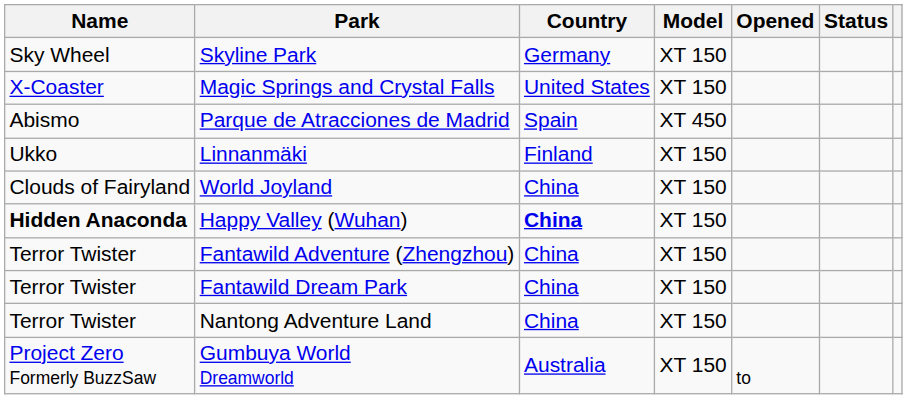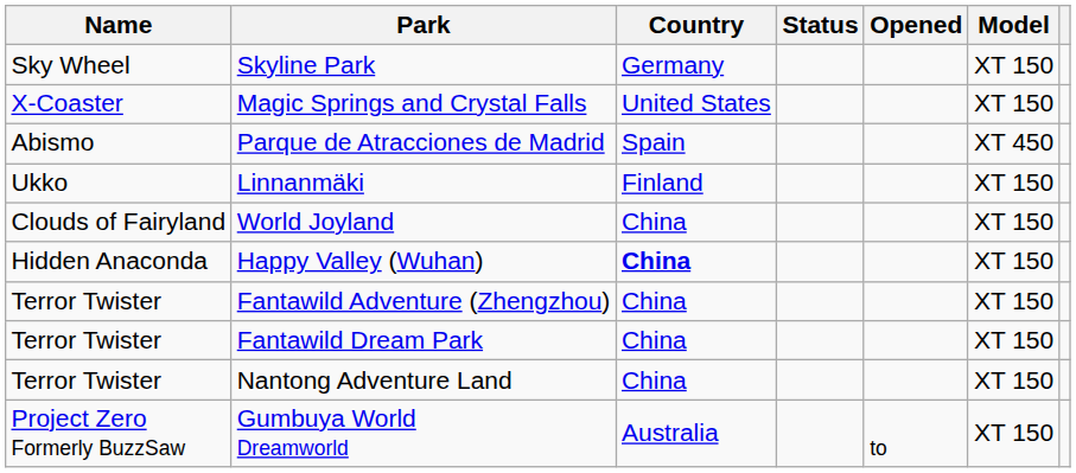 <table class="wikitable sortable">
 <tr>
 <th>Name</th>
 <th>Park</th>
 <th>Country</th>
+<th>Status</th>
+<th>Opened</th>
 <th>Model</th>
-<th>Opened</th>
-<th>Status</th>
 <th class="unsortable"></th>
 </tr>
 <tr>
 <td>Sky Wheel</td>
 <td><a href='#'>Skyline Park</a></td>
 <td>  <a href='#'>Germany</a></td>
-<td>XT 150</td>
 <td></td>
 <td></td>
+<td>XT 150</td>
 <td></td>
 </tr>
 <tr>
 <td><a href='#'>X-Coaster</a></td>
 <td><a href='#'>Magic Springs and Crystal Falls</a></td>
 <td>  <a href='#'>United States</a></td>
-<td>XT 150</td>
 <td></td>
 <td></td>
+<td>XT 150</td>
 <td></td>
 </tr>
 <tr>
 <td>Abismo</td>
 <td><a href='#'>Parque de Atracciones de Madrid</a></td>
 <td>  <a href='#'>Spain</a></td>
-<td>XT 450</td>
 <td></td>
 <td></td>
+<td>XT 450</td>
 <td></td>
 </tr>
 <tr>
 <td>Ukko</td>
 <td><a href='#'>Linnanmäki</a></td>
 <td>  <a href='#'>Finland</a></td>
-<td>XT 150</td>
 <td></td>
 <td></td>
+<td>XT 150</td>
 <td></td>
 </tr>
 <tr>
 <td>Clouds of Fairyland</td>
 <td><a href='#'>World Joyland</a></td>
 <td>  <a href='#'>China</a></td>
-<td>XT 150</td>
 <td></td>
 <td></td>
+<td>XT 150</td>
 <td></td>
 </tr>
 <tr>
-<td><strong>Hidden Anaconda</strong></td>
+<td>Hidden Anaconda</td>
 <td><a href='#'>Happy Valley</a> (<a href='#'>Wuhan</a>)</td>
 <td><strong>  <a href='#'>China</a></strong></td>
-<td>XT 150</td>
 <td></td>
 <td></td>
+<td>XT 150</td>
 <td></td>
 </tr>
 <tr>
 <td>Terror Twister</td>
 <td><a href='#'>Fantawild Adventure</a> (<a href='#'>Zhengzhou</a>)</td>
 <td>  <a href='#'>China</a></td>
-<td>XT 150</td>
 <td></td>
 <td></td>
+<td>XT 150</td>
 <td></td>
 </tr>
 <tr>
 <td>Terror Twister</td>
 <td><a href='#'>Fantawild Dream Park</a></td>
 <td>  <a href='#'>China</a></td>
-<td>XT 150</td>
 <td></td>
 <td></td>
+<td>XT 150</td>
 <td></td>
 </tr>
 <tr>
 <td>Terror Twister</td>
 <td>Nantong Adventure Land</td>
 <td>  <a href='#'>China</a></td>
-<td>XT 150</td>
 <td></td>
 <td></td>
+<td>XT 150</td>
 <td></td>
 </tr>
 <tr>
 <td><a href='#'>Project Zero</a><br><small>Formerly BuzzSaw</small></td>
 <td><a href='#'>Gumbuya World</a><br><small><a href='#'>Dreamworld</a></small></td>
 <td> <a href='#'>Australia</a></td>
+<td></td>
+<td><br><small> to </small></td>
 <td>XT 150</td>
-<td><br><small> to </small></td>
-<td></td>
 <td><br></td>
 </tr>
 </table>
